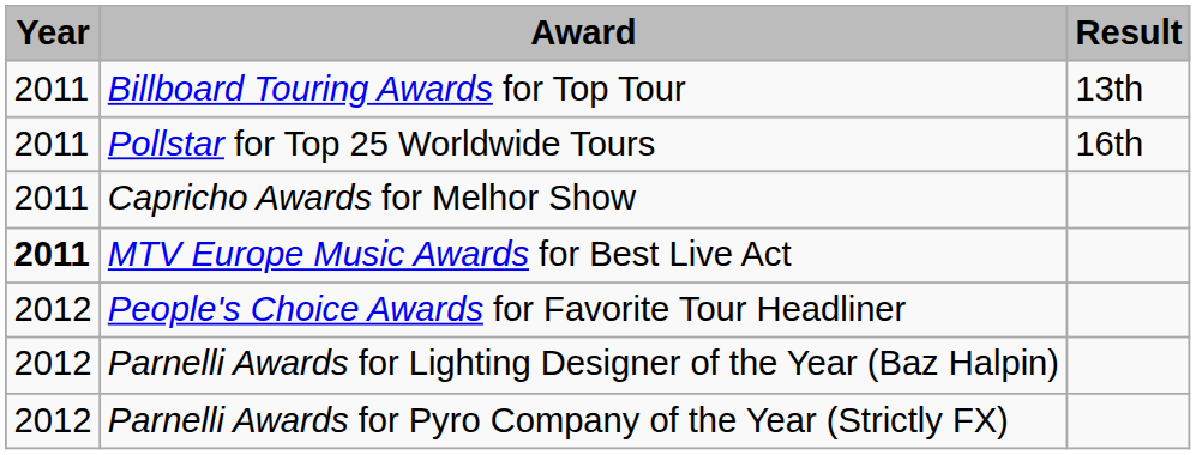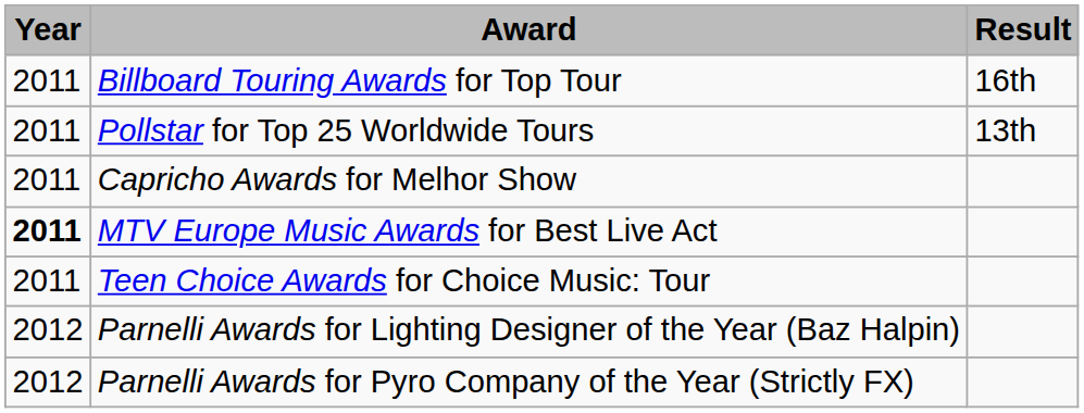 <table class="wikitable">
 <tr style="background:#b0c4de; text-align:center;">
 <th style="background:#bcbcbc;">Year</th>
 <th style="background:#bcbcbc;">Award</th>
 <th style="background:#bcbcbc;">Result</th>
 </tr>
 <tr>
 <td>2011</td>
 <td><em><a href='#'>Billboard Touring Awards</a></em> for Top Tour</td>
-<td>13th</td>
+<td>16th</td>
 </tr>
 <tr>
 <td>2011</td>
 <td><em><a href='#'>Pollstar</a></em> for Top 25 Worldwide Tours</td>
-<td>16th</td>
+<td>13th</td>
 </tr>
 <tr>
 <td>2011</td>
 <td><em>Capricho Awards</em> for Melhor Show</td>
 <td></td>
 </tr>
 <tr>
 <td><strong>2011</strong></td>
 <td><em><a href='#'>MTV Europe Music Awards</a></em> for Best Live Act</td>
 <td></td>
 </tr>
 <tr>
-<td>2012</td>
-<td><em><a href='#'>People's Choice Awards</a></em> for Favorite Tour Headliner</td>
+<td>2011</td>
+<td><em><a href='#'>Teen Choice Awards</a></em> for Choice Music: Tour</td>
 <td></td>
 </tr>
 <tr>
 <td>2012</td>
 <td><em>Parnelli Awards</em> for Lighting Designer of the Year (Baz Halpin)</td>
 <td></td>
 </tr>
 <tr>
 <td>2012</td>
 <td><em>Parnelli Awards</em> for Pyro Company of the Year (Strictly FX)</td>
 <td></td>
 </tr>
 </table>
